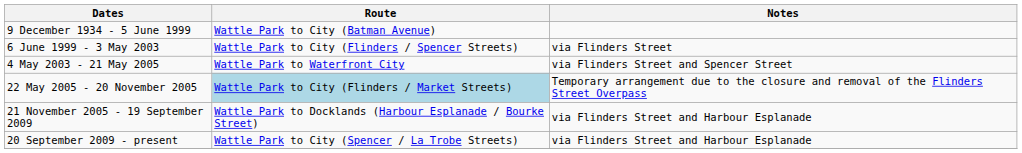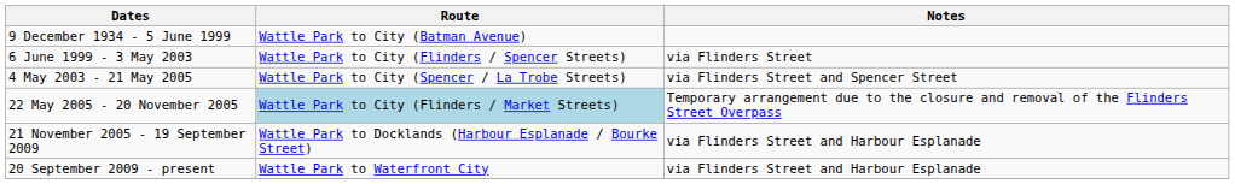 <table class="wikitable sortable">
 <tr>
 <th>Dates</th>
 <th>Route</th>
 <th>Notes</th>
 </tr>
 <tr>
 <td>9 December 1934 - 5 June 1999</td>
 <td><a href='#'>Wattle Park</a> to City (<a href='#'>Batman Avenue</a>)</td>
 <td></td>
 </tr>
 <tr>
 <td>6 June 1999 - 3 May 2003</td>
 <td><a href='#'>Wattle Park</a> to City (<a href='#'>Flinders</a> / <a href='#'>Spencer</a> Streets)</td>
 <td>via Flinders Street</td>
 </tr>
 <tr>
 <td>4 May 2003 -  21 May 2005</td>
-<td><a href='#'>Wattle Park</a> to <a href='#'>Waterfront City</a></td>
+<td><a href='#'>Wattle Park</a> to City (<a href='#'>Spencer</a> / <a href='#'>La Trobe</a> Streets)</td>
 <td>via Flinders Street and Spencer Street</td>
 </tr>
 <tr>
 <td>22 May 2005 - 20 November 2005</td>
 <td style="background: lightblue;"><a href='#'>Wattle Park</a> to City (Flinders / <a href='#'>Market</a> Streets)</td>
 <td>Temporary arrangement due to the closure and removal of the <a href='#'>Flinders Street Overpass</a></td>
 </tr>
 <tr>
 <td>21 November 2005 - 19 September 2009</td>
 <td><a href='#'>Wattle Park</a> to Docklands (<a href='#'>Harbour Esplanade</a> / <a href='#'>Bourke Street</a>)</td>
 <td>via Flinders Street and Harbour Esplanade</td>
 </tr>
 <tr>
 <td>20 September 2009 - present</td>
-<td><a href='#'>Wattle Park</a> to City (<a href='#'>Spencer</a> / <a href='#'>La Trobe</a> Streets)</td>
+<td><a href='#'>Wattle Park</a> to <a href='#'>Waterfront City</a></td>
 <td>via Flinders Street and Harbour Esplanade</td>
 </tr>
 <tr>
 </tr>
 </table>
